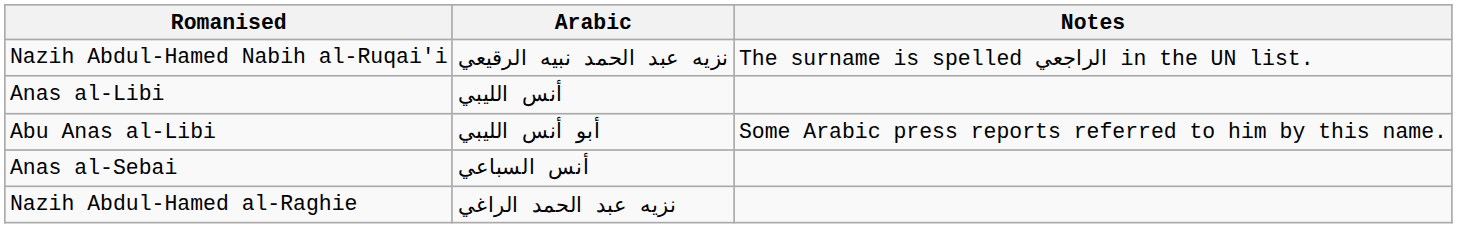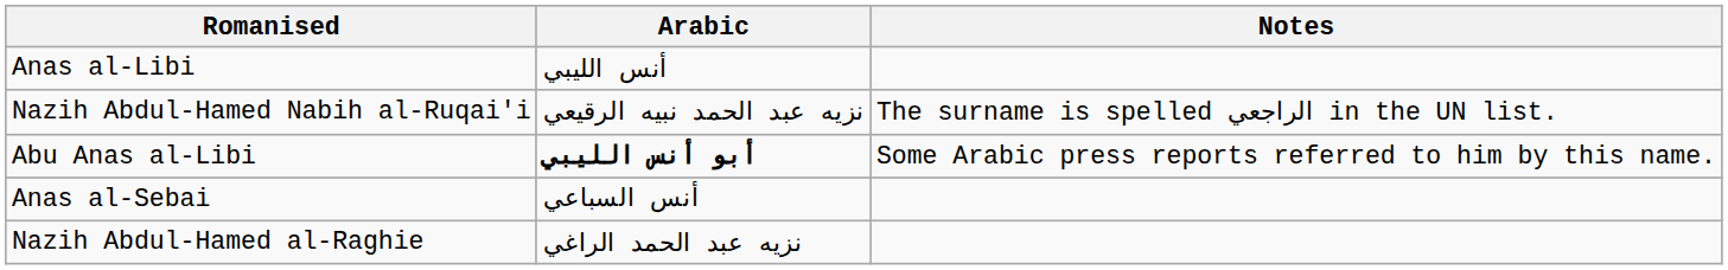 <table class="wikitable">
 <tr>
 <th>Romanised</th>
 <th>Arabic</th>
 <th>Notes</th>
 </tr>
 <tr>
+<td>Anas al-Libi</td>
+<td>أنس الليبي</td>
+<td></td>
+</tr>
+<tr>
 <td>Nazih Abdul-Hamed Nabih al-Ruqai'i</td>
 <td>نزيه عبد الحمد نبيه الرقيعي</td>
 <td>The surname is spelled الراجعي in the UN list.</td>
 </tr>
 <tr>
-<td>Anas al-Libi</td>
-<td>أنس الليبي</td>
-<td></td>
-</tr>
-<tr>
 <td>Abu Anas al-Libi</td>
-<td>أبو أنس الليبي</td>
+<td><strong>أبو أنس الليبي</strong></td>
 <td>Some Arabic press reports referred to him by this name.</td>
 </tr>
 <tr>
 <td>Anas al-Sebai</td>
 <td>أنس السباعي</td>
 <td></td>
 </tr>
 <tr>
 <td>Nazih Abdul-Hamed al-Raghie</td>
 <td>نزيه عبد الحمد الراغي</td>
 <td></td>
 </tr>
 </table>
